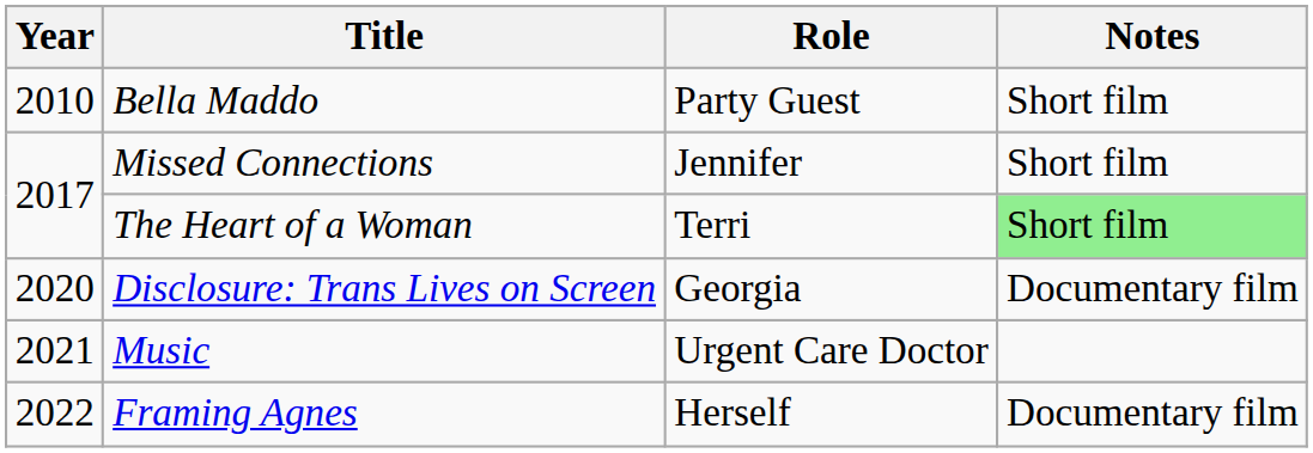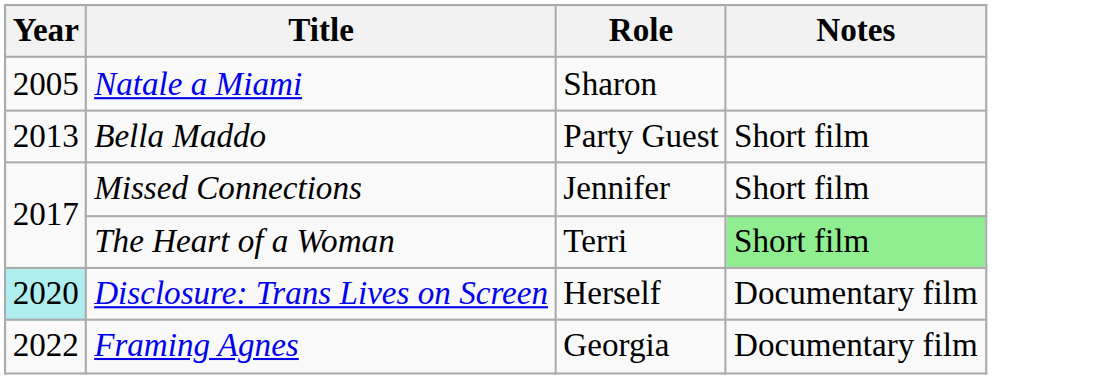 <table class="wikitable sortable plainrowheaders">
 <tr>
 <th scope="col">Year</th>
 <th scope="col">Title</th>
 <th scope="col">Role</th>
 <th scope="col" class="unsortable">Notes</th>
 </tr>
 <tr>
-<td>2010</td>
+<td>2005</td>
+<td><em><a href='#'>Natale a Miami</a></em></td>
+<td>Sharon</td>
+<td></td>
+</tr>
+<tr>
+<td>2013</td>
 <td><em>Bella Maddo</em></td>
 <td>Party Guest</td>
 <td>Short film</td>
 </tr>
 <tr>
 <td rowspan="2">2017</td>
 <td><em>Missed Connections</em></td>
 <td>Jennifer</td>
 <td>Short film</td>
 </tr>
 <tr>
 <td><em>The Heart of a Woman</em></td>
 <td>Terri</td>
 <td style="background: lightgreen;">Short film</td>
 </tr>
 <tr>
-<td>2020</td>
+<td style="background: paleturquoise;">2020</td>
 <td><em><a href='#'>Disclosure: Trans Lives on Screen</a></em></td>
-<td>Georgia</td>
+<td>Herself</td>
 <td>Documentary film</td>
-</tr>
-<tr>
-<td>2021</td>
-<td><em><a href='#'>Music</a></em></td>
-<td>Urgent Care Doctor</td>
-<td></td>
 </tr>
 <tr>
 <td>2022</td>
 <td><em><a href='#'>Framing Agnes</a></em></td>
-<td>Herself</td>
+<td>Georgia</td>
 <td>Documentary film</td>
 </tr>
 </table>
